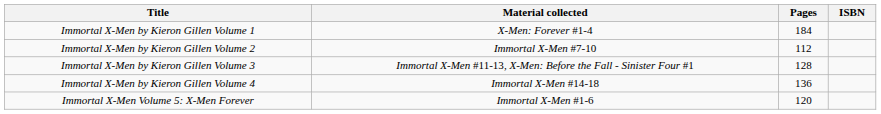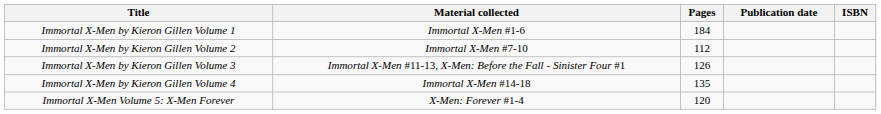 <table class="wikitable" style="width:100%; text-align:center;">
 <tr>
 <th>Title</th>
 <th>Material collected</th>
 <th>Pages</th>
+<th>Publication date</th>
 <th>ISBN</th>
 </tr>
 <tr>
 <td><em>Immortal X-Men by Kieron Gillen Volume 1</em></td>
-<td><em>X-Men: Forever</em> #1-4</td>
+<td><em>Immortal X-Men</em> #1-6</td>
 <td>184</td>
+<td></td>
 <td></td>
 </tr>
 <tr>
 <td><em>Immortal X-Men by Kieron Gillen Volume 2</em></td>
 <td><em>Immortal X-Men</em> #7-10</td>
 <td>112</td>
 <td></td>
+<td></td>
 </tr>
 <tr>
 <td><em>Immortal X-Men by Kieron Gillen Volume 3</em></td>
 <td><em>Immortal X-Men</em> #11-13, <em>X-Men: Before the Fall - Sinister Four</em> #1</td>
-<td>128</td>
+<td>126</td>
+<td></td>
 <td></td>
 </tr>
 <tr>
 <td><em>Immortal X-Men by Kieron Gillen Volume 4</em></td>
 <td><em>Immortal X-Men</em> #14-18</td>
-<td>136</td>
+<td>135</td>
+<td></td>
 <td></td>
 </tr>
 <tr>
 <td><em>Immortal X-Men Volume 5: X-Men Forever</em></td>
-<td><em>Immortal X-Men</em> #1-6</td>
+<td><em>X-Men: Forever</em> #1-4</td>
 <td>120</td>
+<td></td>
 <td></td>
 </tr>
 </table>
